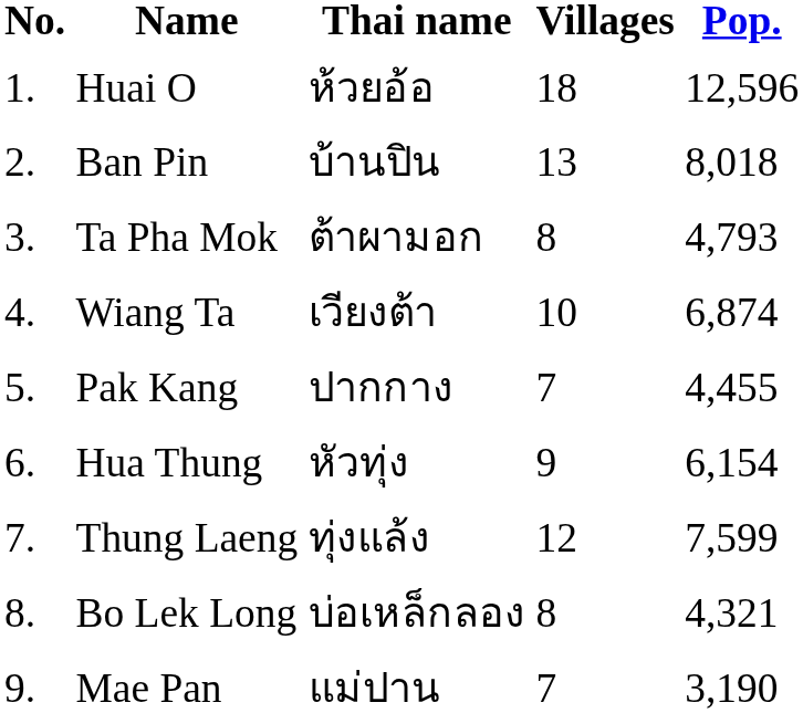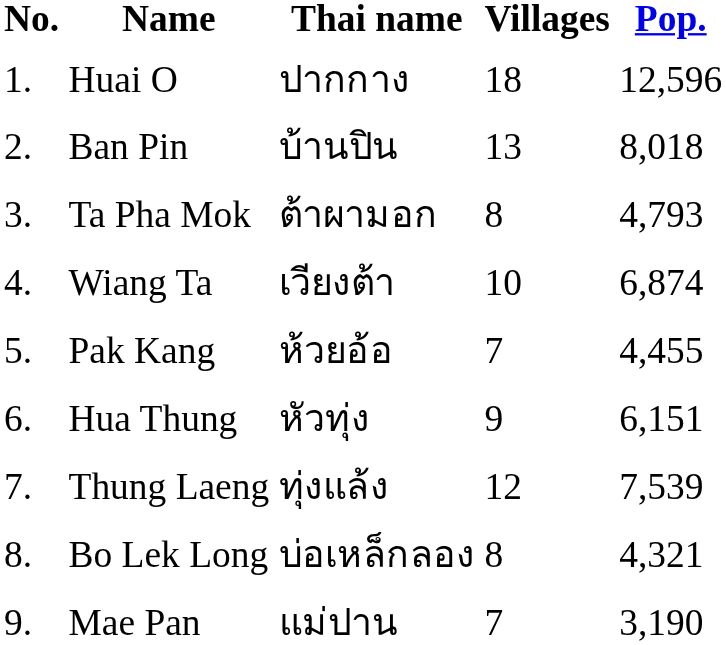 <table>
 <tr>
 <th>No.</th>
 <th>Name</th>
 <th>Thai name</th>
 <th>Villages</th>
 <th><a href='#'>Pop.</a></th>
 </tr>
 <tr>
 <td>1.</td>
 <td>Huai O</td>
-<td>ห้วยอ้อ</td>
+<td>ปากกาง</td>
 <td>18</td>
 <td>12,596</td>
 <td></td>
 </tr>
 <tr>
 <td>2.</td>
 <td>Ban Pin</td>
 <td>บ้านปิน</td>
 <td>13</td>
 <td>8,018</td>
 <td></td>
 </tr>
 <tr>
 <td>3.</td>
 <td>Ta Pha Mok</td>
 <td>ต้าผามอก</td>
 <td>8</td>
 <td>4,793</td>
 <td></td>
 </tr>
 <tr>
 <td>4.</td>
 <td>Wiang Ta</td>
 <td>เวียงต้า</td>
 <td>10</td>
 <td>6,874</td>
 <td></td>
 </tr>
 <tr>
 <td>5.</td>
 <td>Pak Kang</td>
-<td>ปากกาง</td>
+<td>ห้วยอ้อ</td>
 <td>7</td>
 <td>4,455</td>
 <td></td>
 </tr>
 <tr>
 <td>6.</td>
 <td>Hua Thung</td>
 <td>หัวทุ่ง</td>
 <td>9</td>
-<td>6,154</td>
+<td>6,151</td>
 <td></td>
 </tr>
 <tr>
 <td>7.</td>
 <td>Thung Laeng</td>
 <td>ทุ่งแล้ง</td>
 <td>12</td>
-<td>7,599</td>
+<td>7,539</td>
 <td></td>
 </tr>
 <tr>
 <td>8.</td>
 <td>Bo Lek Long</td>
 <td>บ่อเหล็กลอง</td>
 <td>8</td>
 <td>4,321</td>
 <td></td>
 </tr>
 <tr>
 <td>9.</td>
 <td>Mae Pan</td>
 <td>แม่ปาน</td>
 <td>7</td>
 <td>3,190</td>
 <td></td>
 </tr>
 </table>
